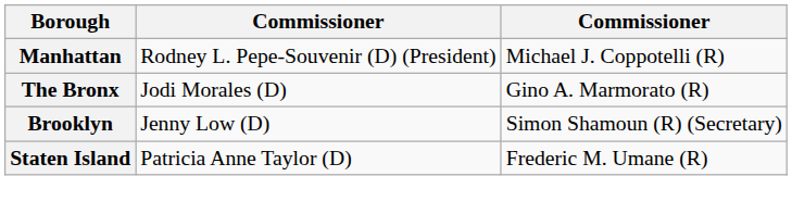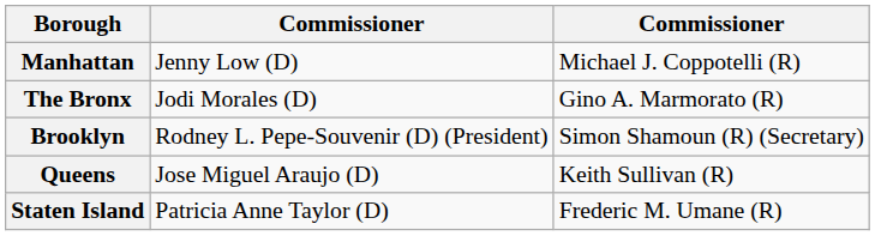 <table class="wikitable">
 <tr>
 <th>Borough</th>
 <th>Commissioner</th>
 <th>Commissioner</th>
 </tr>
 <tr>
 <th>Manhattan</th>
-<td>Rodney L. Pepe-Souvenir (D) (President)</td>
+<td>Jenny Low (D)</td>
 <td>Michael J. Coppotelli (R)</td>
 </tr>
 <tr>
 <th>The Bronx</th>
 <td>Jodi Morales (D)</td>
 <td>Gino A. Marmorato (R)</td>
 </tr>
 <tr>
 <th>Brooklyn</th>
-<td>Jenny Low (D)</td>
+<td>Rodney L. Pepe-Souvenir (D) (President)</td>
 <td>Simon Shamoun (R) (Secretary)</td>
+</tr>
+<tr>
+<th>Queens</th>
+<td>Jose Miguel Araujo (D)</td>
+<td>Keith Sullivan (R)</td>
 </tr>
 <tr>
 <th>Staten Island</th>
 <td>Patricia Anne Taylor (D)</td>
 <td>Frederic M. Umane (R)</td>
 </tr>
 </table>
